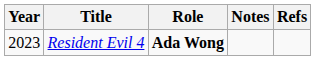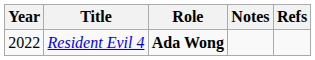 <table class="wikitable">
 <tr>
 <th>Year</th>
 <th>Title</th>
 <th>Role</th>
 <th>Notes</th>
 <th>Refs</th>
 </tr>
 <tr>
-<td>2023</td>
+<td>2022</td>
 <td><em><a href='#'>Resident Evil 4</a></em></td>
 <td><strong>Ada Wong</strong></td>
 <td></td>
 <td></td>
 </tr>
 </table>
